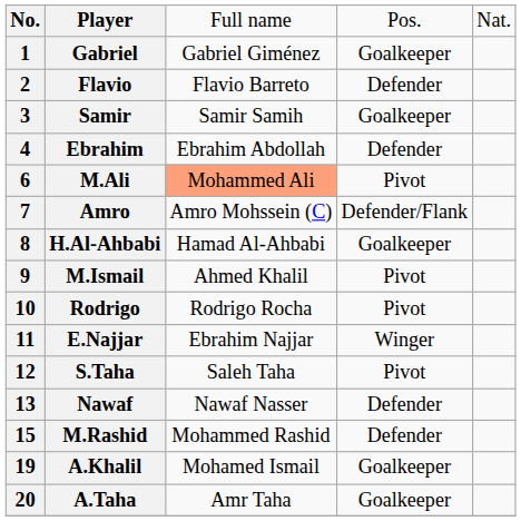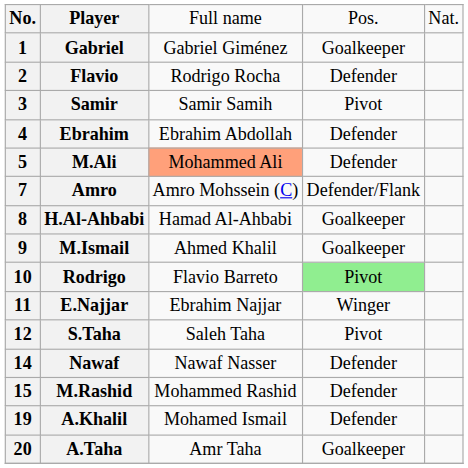 <table class="wikitable sortable"  style="margin:auto; text-align:center;">
 <tr>
 <th>No.</th>
 <th>Player</th>
 <td>Full name</td>
 <td>Pos.</td>
 <td>Nat.</td>
 </tr>
 <tr>
 <th>1</th>
 <th>Gabriel</th>
 <td>Gabriel Giménez</td>
 <td>Goalkeeper</td>
 <td></td>
 </tr>
 <tr>
 <th>2</th>
 <th>Flavio</th>
-<td>Flavio Barreto</td>
+<td>Rodrigo Rocha</td>
 <td>Defender</td>
 <td></td>
 </tr>
 <tr>
 <th>3</th>
 <th>Samir</th>
 <td>Samir Samih</td>
-<td>Goalkeeper</td>
+<td>Pivot</td>
 <td></td>
 </tr>
 <tr>
 <th>4</th>
 <th>Ebrahim</th>
 <td>Ebrahim Abdollah</td>
 <td>Defender</td>
 <td></td>
 </tr>
 <tr>
-<th>6</th>
+<th>5</th>
 <th>M.Ali</th>
 <td style="background: lightsalmon;">Mohammed Ali</td>
-<td>Pivot</td>
+<td>Defender</td>
 <td></td>
 </tr>
 <tr>
 <th>7</th>
 <th>Amro</th>
 <td>Amro Mohssein (<a href='#'>C</a>)</td>
 <td>Defender/Flank</td>
 <td></td>
 </tr>
 <tr>
 <th>8</th>
 <th>H.Al-Ahbabi</th>
 <td>Hamad Al-Ahbabi</td>
 <td>Goalkeeper</td>
 <td></td>
 </tr>
 <tr>
 <th>9</th>
 <th>M.Ismail</th>
 <td>Ahmed Khalil</td>
-<td>Pivot</td>
+<td>Goalkeeper</td>
 <td></td>
 </tr>
 <tr>
 <th>10</th>
 <th>Rodrigo</th>
-<td>Rodrigo Rocha</td>
-<td>Pivot</td>
+<td>Flavio Barreto</td>
+<td style="background: lightgreen;">Pivot</td>
 <td></td>
 </tr>
 <tr>
 <th>11</th>
 <th>E.Najjar</th>
 <td>Ebrahim Najjar</td>
 <td>Winger</td>
 <td></td>
 </tr>
 <tr>
 <th>12</th>
 <th>S.Taha</th>
 <td>Saleh Taha</td>
 <td>Pivot</td>
 <td></td>
 </tr>
 <tr>
-<th>13</th>
+<th>14</th>
 <th>Nawaf</th>
 <td>Nawaf Nasser</td>
 <td>Defender</td>
 <td></td>
 </tr>
 <tr>
 <th>15</th>
 <th>M.Rashid</th>
 <td>Mohammed Rashid</td>
 <td>Defender</td>
 <td></td>
 </tr>
 <tr>
 <th>19</th>
 <th>A.Khalil</th>
 <td>Mohamed Ismail</td>
-<td>Goalkeeper</td>
+<td>Defender</td>
 <td></td>
 </tr>
 <tr>
 <th>20</th>
 <th>A.Taha</th>
 <td>Amr Taha</td>
 <td>Goalkeeper</td>
 <td></td>
 </tr>
 <tr>
 </tr>
 </table>
